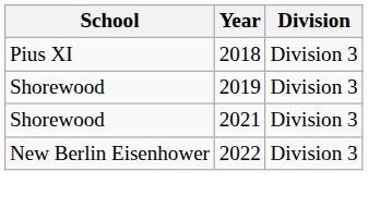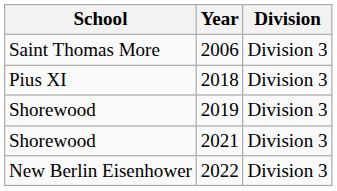 <table class="wikitable">
 <tr>
 <th>School</th>
 <th>Year</th>
 <th>Division</th>
+</tr>
+<tr>
+<td>Saint Thomas More</td>
+<td>2006</td>
+<td>Division 3</td>
 </tr>
 <tr>
 <td>Pius XI</td>
 <td>2018</td>
 <td>Division 3</td>
 </tr>
 <tr>
 <td>Shorewood</td>
 <td>2019</td>
 <td>Division 3</td>
 </tr>
 <tr>
 <td>Shorewood</td>
 <td>2021</td>
 <td>Division 3</td>
 </tr>
 <tr>
 <td>New Berlin Eisenhower</td>
 <td>2022</td>
 <td>Division 3</td>
 </tr>
 </table>
